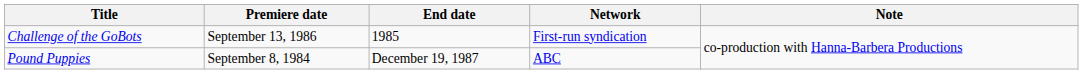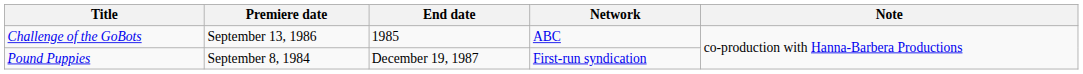 <table class="wikitable sortable"  width=100%>
 <tr>
 <th>Title</th>
 <th>Premiere date</th>
 <th>End date</th>
 <th>Network</th>
 <th>Note</th>
 </tr>
 <tr>
 <td><em><a href='#'>Challenge of the GoBots</a></em></td>
 <td>September 13, 1986</td>
 <td>1985</td>
-<td><a href='#'>First-run syndication</a></td>
+<td><a href='#'>ABC</a></td>
 <td rowspan="2">co-production with <a href='#'>Hanna-Barbera Productions</a></td>
 </tr>
 <tr>
 <td><em><a href='#'>Pound Puppies</a></em></td>
 <td>September 8, 1984</td>
 <td>December 19, 1987</td>
-<td><a href='#'>ABC</a></td>
+<td><a href='#'>First-run syndication</a></td>
 </tr>
 </table>
